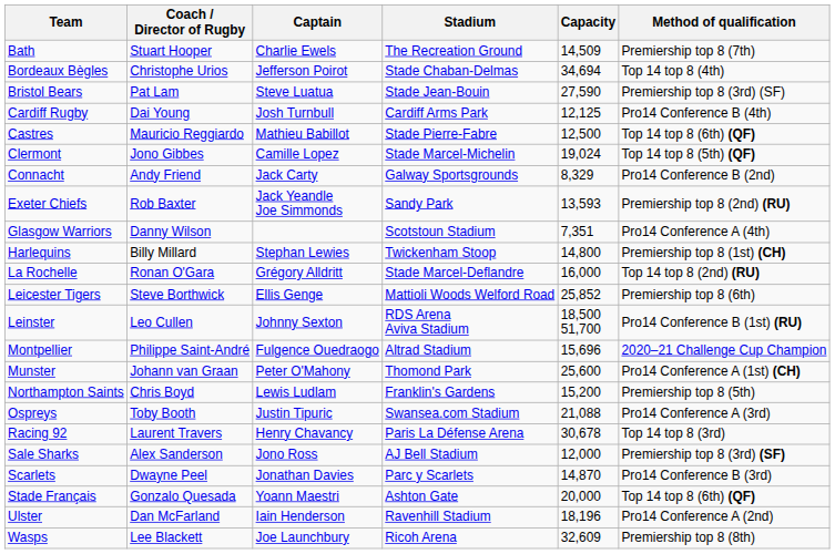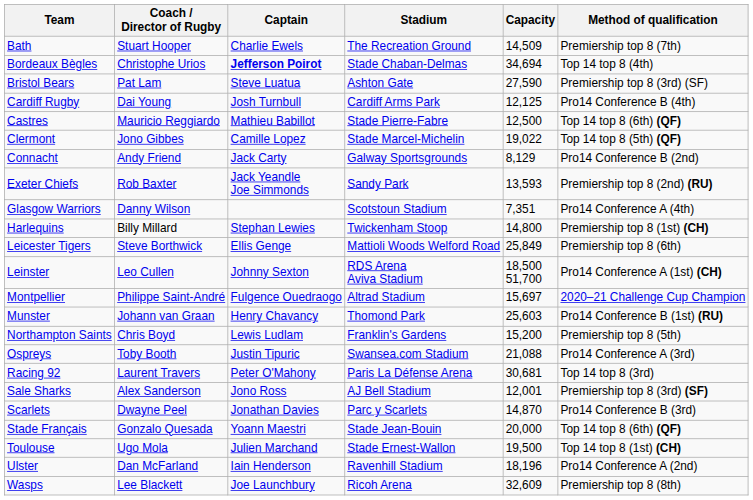 <table class="wikitable sortable">
 <tr>
 <th>Team</th>
 <th>Coach /<br>Director of Rugby</th>
 <th>Captain</th>
 <th>Stadium</th>
 <th>Capacity</th>
 <th>Method of qualification</th>
 </tr>
 <tr>
 <td> <a href='#'>Bath</a></td>
 <td> <a href='#'>Stuart Hooper</a></td>
 <td> <a href='#'>Charlie Ewels</a></td>
 <td><a href='#'>The Recreation Ground</a></td>
 <td>14,509</td>
 <td>Premiership top 8 (7th)</td>
 </tr>
 <tr>
 <td> <a href='#'>Bordeaux Bègles</a></td>
 <td> <a href='#'>Christophe Urios</a></td>
-<td> <a href='#'>Jefferson Poirot</a></td>
+<td><strong> <a href='#'>Jefferson Poirot</a></strong></td>
 <td><a href='#'>Stade Chaban-Delmas</a></td>
 <td>34,694</td>
 <td>Top 14 top 8 (4th)</td>
 </tr>
 <tr>
 <td> <a href='#'>Bristol Bears</a></td>
 <td> <a href='#'>Pat Lam</a></td>
 <td> <a href='#'>Steve Luatua</a></td>
-<td><a href='#'>Stade Jean-Bouin</a></td>
+<td><a href='#'>Ashton Gate</a></td>
 <td>27,590</td>
 <td>Premiership top 8 (3rd) (SF)</td>
 </tr>
 <tr>
 <td> <a href='#'>Cardiff Rugby</a></td>
 <td> <a href='#'>Dai Young</a></td>
 <td> <a href='#'>Josh Turnbull</a></td>
 <td><a href='#'>Cardiff Arms Park</a></td>
 <td>12,125</td>
 <td>Pro14 Conference B (4th)</td>
 </tr>
 <tr>
 <td> <a href='#'>Castres</a></td>
 <td> <a href='#'>Mauricio Reggiardo</a></td>
 <td> <a href='#'>Mathieu Babillot</a></td>
 <td><a href='#'>Stade Pierre-Fabre</a></td>
 <td>12,500</td>
 <td>Top 14 top 8 (6th) <strong>(QF)</strong></td>
 </tr>
 <tr>
 <td> <a href='#'>Clermont</a></td>
 <td> <a href='#'>Jono Gibbes</a></td>
 <td> <a href='#'>Camille Lopez</a></td>
 <td><a href='#'>Stade Marcel-Michelin</a></td>
-<td>19,024</td>
+<td>19,022</td>
 <td>Top 14 top 8 (5th) <strong>(QF)</strong></td>
 </tr>
 <tr>
 <td> <a href='#'>Connacht</a></td>
 <td> <a href='#'>Andy Friend</a></td>
 <td> <a href='#'>Jack Carty</a></td>
 <td><a href='#'>Galway Sportsgrounds</a></td>
-<td>8,329</td>
+<td>8,129</td>
 <td>Pro14 Conference B (2nd)</td>
 </tr>
 <tr>
 <td> <a href='#'>Exeter Chiefs</a></td>
 <td> <a href='#'>Rob Baxter</a></td>
 <td> <a href='#'>Jack Yeandle</a><br> <a href='#'>Joe Simmonds</a></td>
 <td><a href='#'>Sandy Park</a></td>
 <td>13,593</td>
 <td>Premiership top 8 (2nd) <strong>(RU)</strong></td>
 </tr>
 <tr>
 <td> <a href='#'>Glasgow Warriors</a></td>
 <td> <a href='#'>Danny Wilson</a></td>
 <td></td>
 <td><a href='#'>Scotstoun Stadium</a></td>
 <td>7,351</td>
 <td>Pro14 Conference A (4th)</td>
 </tr>
 <tr>
 <td> <a href='#'>Harlequins</a></td>
 <td> Billy Millard</td>
 <td> <a href='#'>Stephan Lewies</a></td>
 <td><a href='#'>Twickenham Stoop</a></td>
 <td>14,800</td>
 <td>Premiership top 8 (1st) <strong>(CH)</strong></td>
 </tr>
 <tr>
-<td> <a href='#'>La Rochelle</a></td>
-<td> <a href='#'>Ronan O'Gara</a></td>
-<td> <a href='#'>Grégory Alldritt</a></td>
-<td><a href='#'>Stade Marcel-Deflandre</a></td>
-<td>16,000</td>
-<td>Top 14 top 8 (2nd) <strong>(RU)</strong></td>
-</tr>
-<tr>
 <td> <a href='#'>Leicester Tigers</a></td>
 <td> <a href='#'>Steve Borthwick</a></td>
 <td> <a href='#'>Ellis Genge</a></td>
 <td><a href='#'>Mattioli Woods Welford Road</a></td>
-<td>25,852</td>
+<td>25,849</td>
 <td>Premiership top 8 (6th)</td>
 </tr>
 <tr>
 <td> <a href='#'>Leinster</a></td>
 <td> <a href='#'>Leo Cullen</a></td>
 <td> <a href='#'>Johnny Sexton</a></td>
 <td><a href='#'>RDS Arena</a><br><a href='#'>Aviva Stadium</a></td>
 <td>18,500<br>51,700</td>
-<td>Pro14 Conference B (1st) <strong>(RU)</strong></td>
+<td>Pro14 Conference A (1st) <strong>(CH)</strong></td>
 </tr>
 <tr>
 <td> <a href='#'>Montpellier</a></td>
 <td> <a href='#'>Philippe Saint-André</a></td>
 <td> <a href='#'>Fulgence Ouedraogo</a></td>
 <td><a href='#'>Altrad Stadium</a></td>
-<td>15,696</td>
+<td>15,697</td>
 <td><a href='#'>2020–21 Challenge Cup Champion</a></td>
 </tr>
 <tr>
 <td> <a href='#'>Munster</a></td>
 <td> <a href='#'>Johann van Graan</a></td>
-<td> <a href='#'>Peter O'Mahony</a></td>
+<td> <a href='#'>Henry Chavancy</a></td>
 <td><a href='#'>Thomond Park</a></td>
-<td>25,600</td>
-<td>Pro14 Conference A (1st) <strong>(CH)</strong></td>
+<td>25,603</td>
+<td>Pro14 Conference B (1st) <strong>(RU)</strong></td>
 </tr>
 <tr>
 <td> <a href='#'>Northampton Saints</a></td>
 <td> <a href='#'>Chris Boyd</a></td>
 <td> <a href='#'>Lewis Ludlam</a></td>
 <td><a href='#'>Franklin's Gardens</a></td>
 <td>15,200</td>
 <td>Premiership top 8 (5th)</td>
 </tr>
 <tr>
 <td> <a href='#'>Ospreys</a></td>
 <td> <a href='#'>Toby Booth</a></td>
 <td> <a href='#'>Justin Tipuric</a></td>
 <td><a href='#'>Swansea.com Stadium</a></td>
 <td>21,088</td>
 <td>Pro14 Conference A (3rd)</td>
 </tr>
 <tr>
 <td> <a href='#'>Racing 92</a></td>
 <td> <a href='#'>Laurent Travers</a></td>
-<td> <a href='#'>Henry Chavancy</a></td>
+<td> <a href='#'>Peter O'Mahony</a></td>
 <td><a href='#'>Paris La Défense Arena</a></td>
-<td>30,678</td>
+<td>30,681</td>
 <td>Top 14 top 8 (3rd)</td>
 </tr>
 <tr>
 <td> <a href='#'>Sale Sharks</a></td>
 <td> <a href='#'>Alex Sanderson</a></td>
 <td> <a href='#'>Jono Ross</a></td>
 <td><a href='#'>AJ Bell Stadium</a></td>
-<td>12,000</td>
+<td>12,001</td>
 <td>Premiership top 8 (3rd) <strong>(SF)</strong></td>
 </tr>
 <tr>
 <td> <a href='#'>Scarlets</a></td>
 <td> <a href='#'>Dwayne Peel</a></td>
 <td> <a href='#'>Jonathan Davies</a></td>
 <td><a href='#'>Parc y Scarlets</a></td>
 <td>14,870</td>
 <td>Pro14 Conference B (3rd)</td>
 </tr>
 <tr>
 <td> <a href='#'>Stade Français</a></td>
 <td> <a href='#'>Gonzalo Quesada</a></td>
 <td> <a href='#'>Yoann Maestri</a></td>
-<td><a href='#'>Ashton Gate</a></td>
+<td><a href='#'>Stade Jean-Bouin</a></td>
 <td>20,000</td>
 <td>Top 14 top 8 (6th) <strong>(QF)</strong></td>
+</tr>
+<tr>
+<td> <a href='#'>Toulouse</a></td>
+<td> <a href='#'>Ugo Mola</a></td>
+<td> <a href='#'>Julien Marchand</a></td>
+<td><a href='#'>Stade Ernest-Wallon</a></td>
+<td>19,500</td>
+<td>Top 14 top 8 (1st) <strong>(CH)</strong></td>
 </tr>
 <tr>
 <td> <a href='#'>Ulster</a></td>
 <td> <a href='#'>Dan McFarland</a></td>
 <td> <a href='#'>Iain Henderson</a></td>
 <td><a href='#'>Ravenhill Stadium</a></td>
 <td>18,196</td>
 <td>Pro14 Conference A (2nd)</td>
 </tr>
 <tr>
 <td> <a href='#'>Wasps</a></td>
 <td> <a href='#'>Lee Blackett</a></td>
 <td> <a href='#'>Joe Launchbury</a></td>
 <td><a href='#'>Ricoh Arena</a></td>
 <td>32,609</td>
 <td>Premiership top 8 (8th)</td>
 </tr>
 </table>
